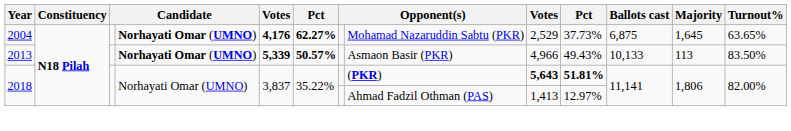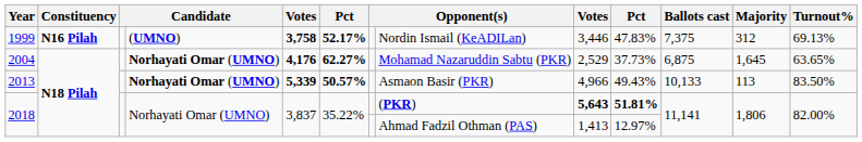 <table class="wikitable" style="margin:0.5em ; font-size:95%">
 <tr>
 <th>Year</th>
 <th>Constituency</th>
 <th colspan=2>Candidate</th>
 <th>Votes</th>
 <th>Pct</th>
 <th colspan=2>Opponent(s)</th>
 <th>Votes</th>
 <th>Pct</th>
 <th>Ballots cast</th>
 <th>Majority</th>
 <th>Turnout%</th>
+</tr>
+<tr>
+<td><a href='#'>1999</a></td>
+<td><strong>N16 <a href='#'>Pilah</a></strong></td>
+<td></td>
+<td> (<a href='#'><strong>UMNO</strong></a>)</td>
+<td align="right"><strong>3,758</strong></td>
+<td><strong>52.17%</strong></td>
+<td></td>
+<td>Nordin Ismail (<a href='#'>KeADILan</a>)</td>
+<td align="right">3,446</td>
+<td>47.83%</td>
+<td>7,375</td>
+<td>312</td>
+<td>69.13%</td>
 </tr>
 <tr>
 <td><a href='#'>2004</a></td>
 <td rowspan=4><strong>N18 <a href='#'>Pilah</a></strong></td>
 <td></td>
 <td><strong>Norhayati Omar</strong> (<a href='#'><strong>UMNO</strong></a>)</td>
 <td align="right"><strong>4,176</strong></td>
 <td><strong>62.27%</strong></td>
 <td></td>
 <td><a href='#'>Mohamad Nazaruddin Sabtu</a> (<a href='#'>PKR</a>)</td>
 <td align="right">2,529</td>
 <td>37.73%</td>
 <td>6,875</td>
 <td>1,645</td>
 <td>63.65%</td>
 </tr>
 <tr>
 <td><a href='#'>2013</a></td>
 <td></td>
 <td><strong>Norhayati Omar</strong> (<a href='#'><strong>UMNO</strong></a>)</td>
 <td align="right"><strong>5,339</strong></td>
 <td><strong>50.57%</strong></td>
 <td></td>
 <td>Asmaon Basir (<a href='#'>PKR</a>)</td>
 <td align="right">4,966</td>
 <td>49.43%</td>
 <td>10,133</td>
 <td>113</td>
 <td>83.50%</td>
 </tr>
 <tr>
 <td rowspan=2><a href='#'>2018</a></td>
 <td rowspan=2 ></td>
 <td rowspan=2>Norhayati Omar (<a href='#'>UMNO</a>)</td>
 <td rowspan=2 align="right">3,837</td>
 <td rowspan=2>35.22%</td>
 <td></td>
 <td> (<a href='#'><strong>PKR</strong></a>)</td>
 <td align="right"><strong>5,643</strong></td>
 <td><strong>51.81%</strong></td>
 <td rowspan=2>11,141</td>
 <td rowspan=2>1,806</td>
 <td rowspan=2>82.00%</td>
 </tr>
 <tr>
 <td></td>
 <td>Ahmad Fadzil Othman (<a href='#'>PAS</a>)</td>
 <td align="right">1,413</td>
 <td>12.97%</td>
 </tr>
 </table>
